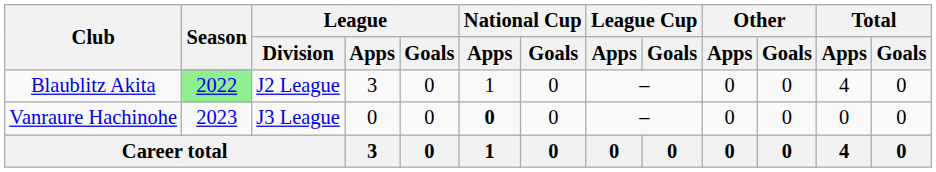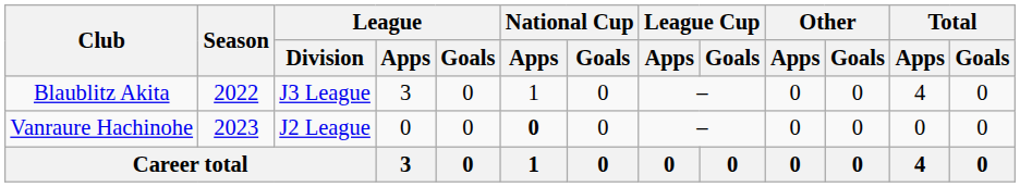 <table class="wikitable" style="text-align: center">
 <tr>
 <th rowspan="2">Club</th>
 <th rowspan="2">Season</th>
 <th colspan="3">League</th>
 <th colspan="2">National Cup</th>
 <th colspan="2">League Cup</th>
 <th colspan="2">Other</th>
 <th colspan="2">Total</th>
 </tr>
 <tr>
 <th>Division</th>
 <th>Apps</th>
 <th>Goals</th>
 <th>Apps</th>
 <th>Goals</th>
 <th>Apps</th>
 <th>Goals</th>
 <th>Apps</th>
 <th>Goals</th>
 <th>Apps</th>
 <th>Goals</th>
 </tr>
 <tr>
 <td rowspan="1"><a href='#'>Blaublitz Akita</a></td>
-<td style="background: lightgreen;"><a href='#'>2022</a></td>
-<td><a href='#'>J2 League</a></td>
+<td><a href='#'>2022</a></td>
+<td><a href='#'>J3 League</a></td>
 <td>3</td>
 <td>0</td>
 <td>1</td>
 <td>0</td>
 <td colspan="2">–</td>
 <td>0</td>
 <td>0</td>
 <td>4</td>
 <td>0</td>
 </tr>
 <tr>
 <td rowspan="1"><a href='#'>Vanraure Hachinohe</a></td>
 <td><a href='#'>2023</a></td>
-<td><a href='#'>J3 League</a></td>
+<td><a href='#'>J2 League</a></td>
 <td>0</td>
 <td>0</td>
 <td><strong>0</strong></td>
 <td>0</td>
 <td colspan="2">–</td>
 <td>0</td>
 <td>0</td>
 <td>0</td>
 <td>0</td>
 </tr>
 <tr>
 <th colspan=3>Career total</th>
 <th>3</th>
 <th>0</th>
 <th>1</th>
 <th>0</th>
 <th>0</th>
 <th>0</th>
 <th>0</th>
 <th>0</th>
 <th>4</th>
 <th>0</th>
 </tr>
 </table>
